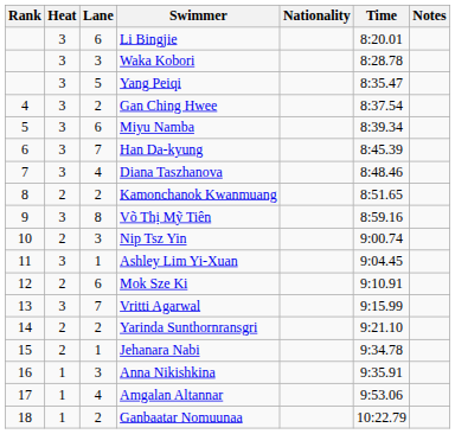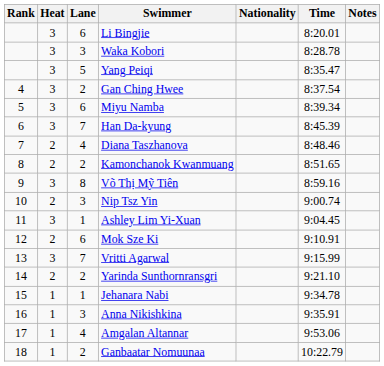 <table class="wikitable sortable" style="text-align:center">
 <tr>
 <th>Rank</th>
 <th>Heat</th>
 <th>Lane</th>
 <th>Swimmer</th>
 <th>Nationality</th>
 <th>Time</th>
 <th>Notes</th>
 </tr>
 <tr>
 <td></td>
 <td>3</td>
 <td>6</td>
 <td align=left><a href='#'>Li Bingjie</a></td>
 <td align=left></td>
 <td>8:20.01</td>
 <td></td>
 </tr>
 <tr>
 <td></td>
 <td>3</td>
 <td>3</td>
 <td align=left><a href='#'>Waka Kobori</a></td>
 <td align=left></td>
 <td>8:28.78</td>
 <td></td>
 </tr>
 <tr>
 <td></td>
 <td>3</td>
 <td>5</td>
 <td align=left><a href='#'>Yang Peiqi</a></td>
 <td align=left></td>
 <td>8:35.47</td>
 <td></td>
 </tr>
 <tr>
 <td>4</td>
 <td>3</td>
 <td>2</td>
 <td align=left><a href='#'>Gan Ching Hwee</a></td>
 <td align=left></td>
 <td>8:37.54</td>
 <td></td>
 </tr>
 <tr>
 <td>5</td>
 <td>3</td>
 <td>6</td>
 <td align=left><a href='#'>Miyu Namba</a></td>
 <td align=left></td>
 <td>8:39.34</td>
 <td></td>
 </tr>
 <tr>
 <td>6</td>
 <td>3</td>
 <td>7</td>
 <td align=left><a href='#'>Han Da-kyung</a></td>
 <td align=left></td>
 <td>8:45.39</td>
 <td></td>
 </tr>
 <tr>
 <td>7</td>
-<td>3</td>
+<td>2</td>
 <td>4</td>
 <td align=left><a href='#'>Diana Taszhanova</a></td>
 <td align=left></td>
 <td>8:48.46</td>
 <td></td>
 </tr>
 <tr>
 <td>8</td>
 <td>2</td>
 <td>2</td>
 <td align=left><a href='#'>Kamonchanok Kwanmuang</a></td>
 <td align=left></td>
 <td>8:51.65</td>
 <td></td>
 </tr>
 <tr>
 <td>9</td>
 <td>3</td>
 <td>8</td>
 <td align=left><a href='#'>Võ Thị Mỹ Tiên</a></td>
 <td align=left></td>
 <td>8:59.16</td>
 <td></td>
 </tr>
 <tr>
 <td>10</td>
 <td>2</td>
 <td>3</td>
 <td align=left><a href='#'>Nip Tsz Yin</a></td>
 <td align=left></td>
 <td>9:00.74</td>
 <td></td>
 </tr>
 <tr>
 <td>11</td>
 <td>3</td>
 <td>1</td>
 <td align=left><a href='#'>Ashley Lim Yi-Xuan</a></td>
 <td align=left></td>
 <td>9:04.45</td>
 <td></td>
 </tr>
 <tr>
 <td>12</td>
 <td>2</td>
 <td>6</td>
 <td align=left><a href='#'>Mok Sze Ki</a></td>
 <td align=left></td>
 <td>9:10.91</td>
 <td></td>
 </tr>
 <tr>
 <td>13</td>
 <td>3</td>
 <td>7</td>
 <td align=left><a href='#'>Vritti Agarwal</a></td>
 <td align=left></td>
 <td>9:15.99</td>
 <td></td>
 </tr>
 <tr>
 <td>14</td>
 <td>2</td>
 <td>2</td>
 <td align=left><a href='#'>Yarinda Sunthornransgri</a></td>
 <td align=left></td>
 <td>9:21.10</td>
 <td></td>
 </tr>
 <tr>
 <td>15</td>
-<td>2</td>
+<td>1</td>
 <td>1</td>
 <td align=left><a href='#'>Jehanara Nabi</a></td>
 <td align=left></td>
 <td>9:34.78</td>
 <td></td>
 </tr>
 <tr>
 <td>16</td>
 <td>1</td>
 <td>3</td>
 <td align=left><a href='#'>Anna Nikishkina</a></td>
 <td align=left></td>
 <td>9:35.91</td>
 <td></td>
 </tr>
 <tr>
 <td>17</td>
 <td>1</td>
 <td>4</td>
 <td align=left><a href='#'>Amgalan Altannar</a></td>
 <td align=left></td>
 <td>9:53.06</td>
 <td></td>
 </tr>
 <tr>
 <td>18</td>
 <td>1</td>
 <td>2</td>
 <td align=left><a href='#'>Ganbaatar Nomuunaa</a></td>
 <td align=left></td>
 <td>10:22.79</td>
 <td></td>
 </tr>
 </table>
